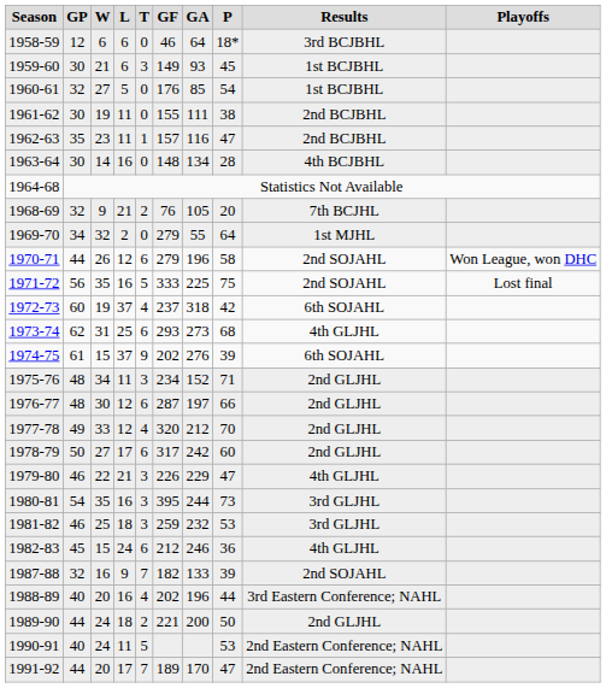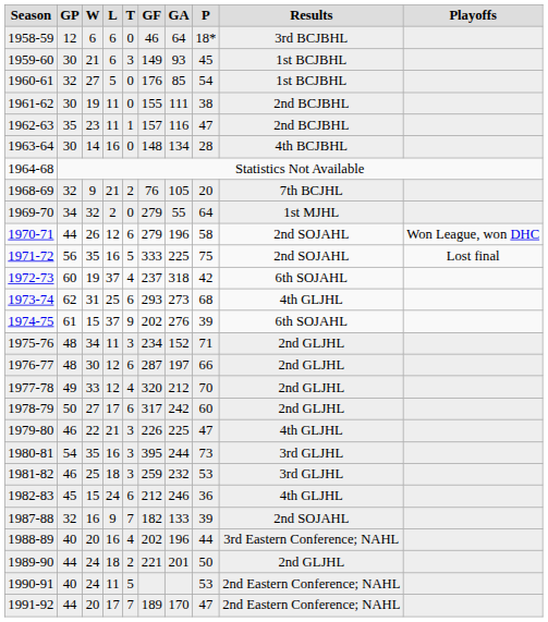 <table class="wikitable">
 <tr align="center"  bgcolor="#dddddd">
 <td><strong>Season</strong></td>
 <td><strong>GP</strong></td>
 <td><strong>W</strong></td>
 <td><strong>L</strong></td>
 <td><strong>T</strong></td>
 <td><strong>GF</strong></td>
 <td><strong>GA</strong></td>
 <td><strong>P</strong></td>
 <td><strong>Results</strong></td>
 <td><strong>Playoffs</strong></td>
 </tr>
 <tr align="center"  bgcolor="#eeeeee">
 <td>1958-59</td>
 <td>12</td>
 <td>6</td>
 <td>6</td>
 <td>0</td>
 <td>46</td>
 <td>64</td>
 <td>18*</td>
 <td>3rd BCJBHL</td>
 <td></td>
 </tr>
 <tr align="center"  bgcolor="#eeeeee">
 <td>1959-60</td>
 <td>30</td>
 <td>21</td>
 <td>6</td>
 <td>3</td>
 <td>149</td>
 <td>93</td>
 <td>45</td>
 <td>1st BCJBHL</td>
 <td></td>
 </tr>
 <tr align="center"  bgcolor="#eeeeee">
 <td>1960-61</td>
 <td>32</td>
 <td>27</td>
 <td>5</td>
 <td>0</td>
 <td>176</td>
 <td>85</td>
 <td>54</td>
 <td>1st BCJBHL</td>
 <td></td>
 </tr>
 <tr align="center"  bgcolor="#eeeeee">
 <td>1961-62</td>
 <td>30</td>
 <td>19</td>
 <td>11</td>
 <td>0</td>
 <td>155</td>
 <td>111</td>
 <td>38</td>
 <td>2nd BCJBHL</td>
 <td></td>
 </tr>
 <tr align="center"  bgcolor="#eeeeee">
 <td>1962-63</td>
 <td>35</td>
 <td>23</td>
 <td>11</td>
 <td>1</td>
 <td>157</td>
 <td>116</td>
 <td>47</td>
 <td>2nd BCJBHL</td>
 <td></td>
 </tr>
 <tr align="center"  bgcolor="#eeeeee">
 <td>1963-64</td>
 <td>30</td>
 <td>14</td>
 <td>16</td>
 <td>0</td>
 <td>148</td>
 <td>134</td>
 <td>28</td>
 <td>4th BCJBHL</td>
 <td></td>
 </tr>
 <tr align="center">
 <td>1964-68</td>
 <td colspan="11">Statistics Not Available</td>
 </tr>
 <tr align="center"  bgcolor="#eeeeee">
 <td>1968-69</td>
 <td>32</td>
 <td>9</td>
 <td>21</td>
 <td>2</td>
 <td>76</td>
 <td>105</td>
 <td>20</td>
 <td>7th BCJHL</td>
 <td></td>
 </tr>
 <tr align="center"  bgcolor="#eeeeee">
 <td>1969-70</td>
 <td>34</td>
 <td>32</td>
 <td>2</td>
 <td>0</td>
 <td>279</td>
 <td>55</td>
 <td>64</td>
 <td>1st MJHL</td>
 <td></td>
 </tr>
 <tr align="center">
 <td><a href='#'>1970-71</a></td>
 <td>44</td>
 <td>26</td>
 <td>12</td>
 <td>6</td>
 <td>279</td>
 <td>196</td>
 <td>58</td>
 <td>2nd SOJAHL</td>
 <td>Won League, won <a href='#'>DHC</a></td>
 </tr>
 <tr align="center">
 <td><a href='#'>1971-72</a></td>
 <td>56</td>
 <td>35</td>
 <td>16</td>
 <td>5</td>
 <td>333</td>
 <td>225</td>
 <td>75</td>
 <td>2nd SOJAHL</td>
 <td>Lost final</td>
 </tr>
 <tr align="center">
 <td><a href='#'>1972-73</a></td>
 <td>60</td>
 <td>19</td>
 <td>37</td>
 <td>4</td>
 <td>237</td>
 <td>318</td>
 <td>42</td>
 <td>6th SOJAHL</td>
 <td></td>
 </tr>
 <tr align="center">
 <td><a href='#'>1973-74</a></td>
 <td>62</td>
 <td>31</td>
 <td>25</td>
 <td>6</td>
 <td>293</td>
 <td>273</td>
 <td>68</td>
 <td>4th GLJHL</td>
 <td></td>
 </tr>
 <tr align="center">
 <td><a href='#'>1974-75</a></td>
 <td>61</td>
 <td>15</td>
 <td>37</td>
 <td>9</td>
 <td>202</td>
 <td>276</td>
 <td>39</td>
 <td>6th SOJAHL</td>
 <td></td>
 </tr>
 <tr align="center"  bgcolor="#eeeeee">
 <td>1975-76</td>
 <td>48</td>
 <td>34</td>
 <td>11</td>
 <td>3</td>
 <td>234</td>
 <td>152</td>
 <td>71</td>
 <td>2nd GLJHL</td>
 <td></td>
 </tr>
 <tr align="center"  bgcolor="#eeeeee">
 <td>1976-77</td>
 <td>48</td>
 <td>30</td>
 <td>12</td>
 <td>6</td>
 <td>287</td>
 <td>197</td>
 <td>66</td>
 <td>2nd GLJHL</td>
 <td></td>
 </tr>
 <tr align="center"  bgcolor="#eeeeee">
 <td>1977-78</td>
 <td>49</td>
 <td>33</td>
 <td>12</td>
 <td>4</td>
 <td>320</td>
 <td>212</td>
 <td>70</td>
 <td>2nd GLJHL</td>
 <td></td>
 </tr>
 <tr align="center"  bgcolor="#eeeeee">
 <td>1978-79</td>
 <td>50</td>
 <td>27</td>
 <td>17</td>
 <td>6</td>
 <td>317</td>
 <td>242</td>
 <td>60</td>
 <td>2nd GLJHL</td>
 <td></td>
 </tr>
 <tr align="center"  bgcolor="#eeeeee">
 <td>1979-80</td>
 <td>46</td>
 <td>22</td>
 <td>21</td>
 <td>3</td>
 <td>226</td>
-<td>229</td>
+<td>225</td>
 <td>47</td>
 <td>4th GLJHL</td>
 <td></td>
 </tr>
 <tr align="center"  bgcolor="#eeeeee">
 <td>1980-81</td>
 <td>54</td>
 <td>35</td>
 <td>16</td>
 <td>3</td>
 <td>395</td>
 <td>244</td>
 <td>73</td>
 <td>3rd GLJHL</td>
 <td></td>
 </tr>
 <tr align="center"  bgcolor="#eeeeee">
 <td>1981-82</td>
 <td>46</td>
 <td>25</td>
 <td>18</td>
 <td>3</td>
 <td>259</td>
 <td>232</td>
 <td>53</td>
 <td>3rd GLJHL</td>
 <td></td>
 </tr>
 <tr align="center"  bgcolor="#eeeeee">
 <td>1982-83</td>
 <td>45</td>
 <td>15</td>
 <td>24</td>
 <td>6</td>
 <td>212</td>
 <td>246</td>
 <td>36</td>
 <td>4th GLJHL</td>
 <td></td>
 </tr>
 <tr align="center"  bgcolor="#eeeeee">
 <td>1987-88</td>
 <td>32</td>
 <td>16</td>
 <td>9</td>
 <td>7</td>
 <td>182</td>
 <td>133</td>
 <td>39</td>
 <td>2nd SOJAHL</td>
 <td></td>
 </tr>
 <tr align="center"  bgcolor="#eeeeee">
 <td>1988-89</td>
 <td>40</td>
 <td>20</td>
 <td>16</td>
 <td>4</td>
 <td>202</td>
 <td>196</td>
 <td>44</td>
 <td>3rd Eastern Conference; NAHL</td>
 <td></td>
 </tr>
 <tr align="center"  bgcolor="#eeeeee">
 <td>1989-90</td>
 <td>44</td>
 <td>24</td>
 <td>18</td>
 <td>2</td>
 <td>221</td>
-<td>200</td>
+<td>201</td>
 <td>50</td>
 <td>2nd GLJHL</td>
 <td></td>
 </tr>
 <tr align="center"  bgcolor="#eeeeee">
 <td>1990-91</td>
 <td>40</td>
 <td>24</td>
 <td>11</td>
 <td>5</td>
 <td></td>
 <td></td>
 <td>53</td>
 <td>2nd Eastern Conference; NAHL</td>
 <td></td>
 </tr>
 <tr align="center"  bgcolor="#eeeeee">
 <td>1991-92</td>
 <td>44</td>
 <td>20</td>
 <td>17</td>
 <td>7</td>
 <td>189</td>
 <td>170</td>
 <td>47</td>
 <td>2nd Eastern Conference; NAHL</td>
 <td></td>
 </tr>
 </table>
